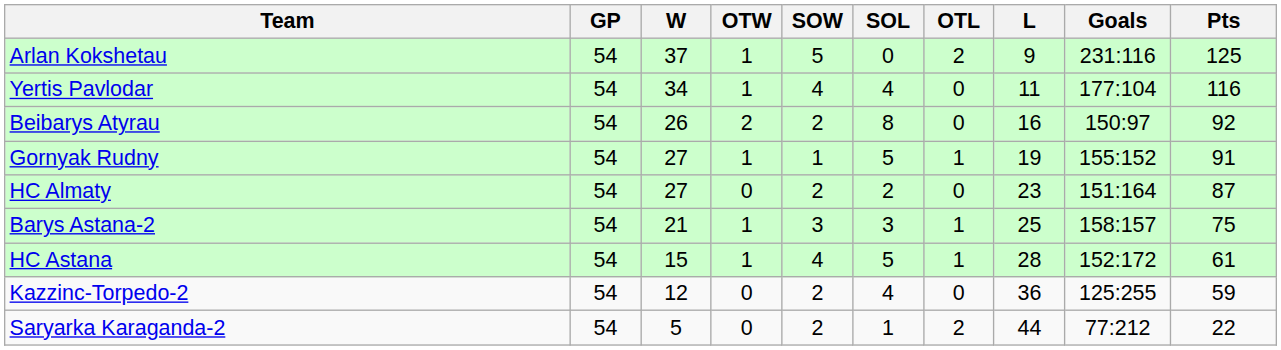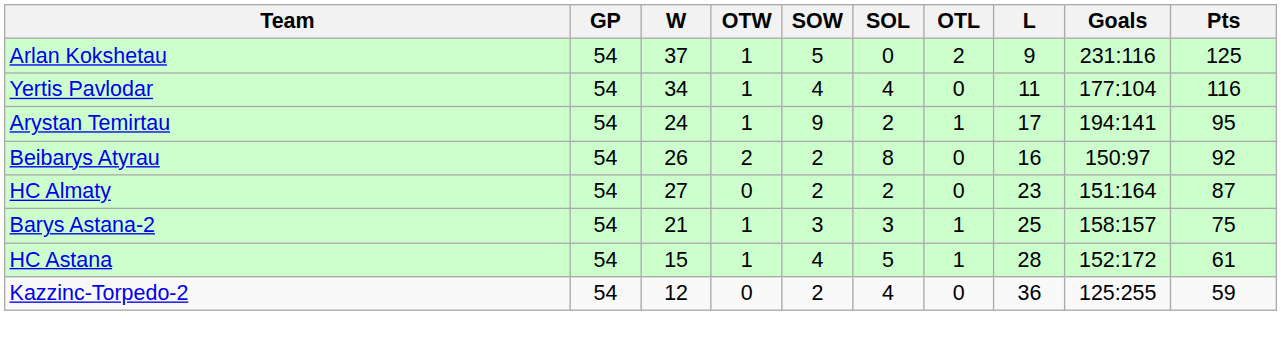 <table class="wikitable" width="60%">
 <tr>
 <th width="40%" bgcolor="#e0e0e0">Team</th>
 <th width="5%" bgcolor="#e0e0e0">GP</th>
 <th width="5%" bgcolor="#e0e0e0">W</th>
 <th width="5%" bgcolor="#e0e0e0">OTW</th>
 <th width="5%" bgcolor="#e0e0e0">SOW</th>
 <th width="5%" bgcolor="#e0e0e0">SOL</th>
 <th width="5%" bgcolor="#e0e0e0">OTL</th>
 <th width="5%" bgcolor="#e0e0e0">L</th>
 <th width="7.5%" bgcolor="#e0e0e0">Goals</th>
 <th width="7.5%" bgcolor="#e0e0e0">Pts</th>
 </tr>
 <tr align="center" bgcolor="#CCFFCC">
 <td align="left"><a href='#'>Arlan Kokshetau</a></td>
 <td>54</td>
 <td>37</td>
 <td>1</td>
 <td>5</td>
 <td>0</td>
 <td>2</td>
 <td>9</td>
 <td>231:116</td>
 <td>125</td>
 </tr>
 <tr align="center" bgcolor="#CCFFCC">
 <td align="left"><a href='#'>Yertis Pavlodar</a></td>
 <td>54</td>
 <td>34</td>
 <td>1</td>
 <td>4</td>
 <td>4</td>
 <td>0</td>
 <td>11</td>
 <td>177:104</td>
 <td>116</td>
 </tr>
 <tr align="center" bgcolor="#CCFFCC">
+<td align="left"><a href='#'>Arystan Temirtau</a></td>
+<td>54</td>
+<td>24</td>
+<td>1</td>
+<td>9</td>
+<td>2</td>
+<td>1</td>
+<td>17</td>
+<td>194:141</td>
+<td>95</td>
+</tr>
+<tr align="center" bgcolor="#CCFFCC">
 <td align="left"><a href='#'>Beibarys Atyrau</a></td>
 <td>54</td>
 <td>26</td>
 <td>2</td>
 <td>2</td>
 <td>8</td>
 <td>0</td>
 <td>16</td>
 <td>150:97</td>
 <td>92</td>
-</tr>
-<tr align="center" bgcolor="#CCFFCC">
-<td align="left"><a href='#'>Gornyak Rudny</a></td>
-<td>54</td>
-<td>27</td>
-<td>1</td>
-<td>1</td>
-<td>5</td>
-<td>1</td>
-<td>19</td>
-<td>155:152</td>
-<td>91</td>
 </tr>
 <tr align="center" bgcolor="#CCFFCC">
 <td align="left"><a href='#'>HC Almaty</a></td>
 <td>54</td>
 <td>27</td>
 <td>0</td>
 <td>2</td>
 <td>2</td>
 <td>0</td>
 <td>23</td>
 <td>151:164</td>
 <td>87</td>
 </tr>
 <tr align="center" bgcolor="#CCFFCC">
 <td align="left"><a href='#'>Barys Astana-2</a></td>
 <td>54</td>
 <td>21</td>
 <td>1</td>
 <td>3</td>
 <td>3</td>
 <td>1</td>
 <td>25</td>
 <td>158:157</td>
 <td>75</td>
 </tr>
 <tr align="center" bgcolor="#CCFFCC">
 <td align="left"><a href='#'>HC Astana</a></td>
 <td>54</td>
 <td>15</td>
 <td>1</td>
 <td>4</td>
 <td>5</td>
 <td>1</td>
 <td>28</td>
 <td>152:172</td>
 <td>61</td>
 </tr>
 <tr align="center">
 <td align="left"><a href='#'>Kazzinc-Torpedo-2</a></td>
 <td>54</td>
 <td>12</td>
 <td>0</td>
 <td>2</td>
 <td>4</td>
 <td>0</td>
 <td>36</td>
 <td>125:255</td>
 <td>59</td>
 </tr>
-<tr align="center">
-<td align="left"><a href='#'>Saryarka Karaganda-2</a></td>
-<td>54</td>
-<td>5</td>
-<td>0</td>
-<td>2</td>
-<td>1</td>
-<td>2</td>
-<td>44</td>
-<td>77:212</td>
-<td>22</td>
-</tr>
 </table>
